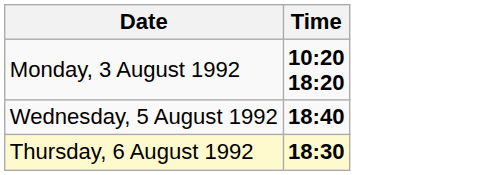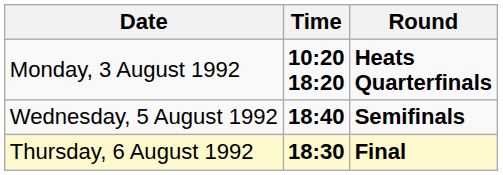 <table class="wikitable">
 <tr>
 <th>Date</th>
 <th>Time</th>
+<th>Round</th>
 </tr>
 <tr>
 <td>Monday, 3 August 1992</td>
 <td><strong>10:20</strong><br><strong>18:20</strong></td>
+<td><strong>Heats</strong><br><strong>Quarterfinals</strong></td>
 </tr>
 <tr>
 <td>Wednesday, 5 August 1992</td>
 <td><strong>18:40</strong></td>
+<td><strong>Semifinals</strong></td>
 </tr>
 <tr style=background:lemonchiffon>
 <td>Thursday, 6 August 1992</td>
 <td><strong>18:30</strong></td>
+<td><strong>Final</strong></td>
 </tr>
 </table>
